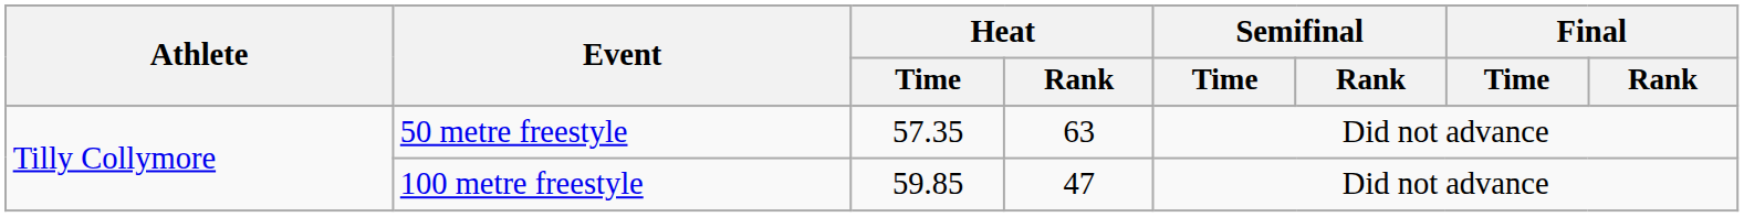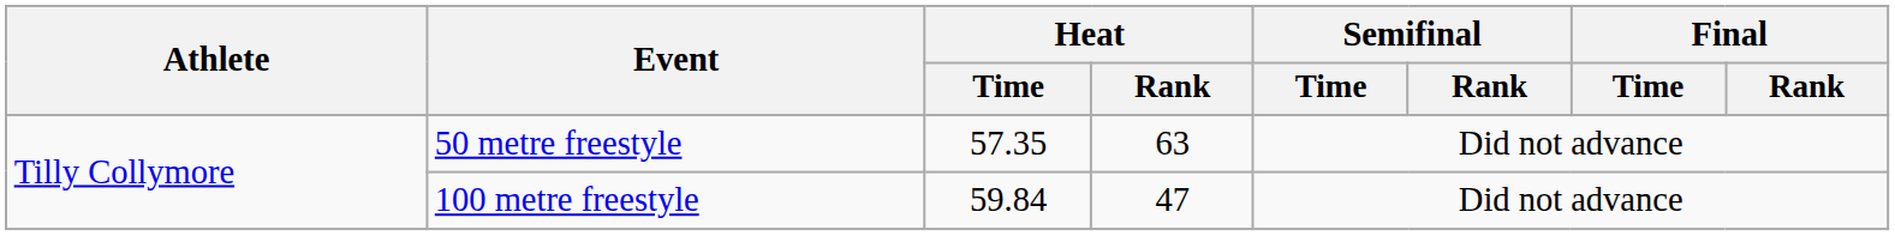 <table class="wikitable" style="text-align:center; font-size:90%; width:50%;">
 <tr>
 <th rowspan="2">Athlete</th>
 <th rowspan="2">Event</th>
 <th colspan="2">Heat</th>
 <th colspan="2">Semifinal</th>
 <th colspan="2">Final</th>
 </tr>
 <tr style="font-size:95%">
 <th>Time</th>
 <th>Rank</th>
 <th>Time</th>
 <th>Rank</th>
 <th>Time</th>
 <th>Rank</th>
 </tr>
 <tr>
 <td align=left rowspan=2><a href='#'>Tilly Collymore</a></td>
 <td align=left><a href='#'>50 metre freestyle</a></td>
 <td>57.35</td>
 <td>63</td>
 <td colspan=4>Did not advance</td>
 </tr>
 <tr>
 <td align=left><a href='#'>100 metre freestyle</a></td>
-<td>59.85</td>
+<td>59.84</td>
 <td>47</td>
 <td colspan=4>Did not advance</td>
 </tr>
 </table>
